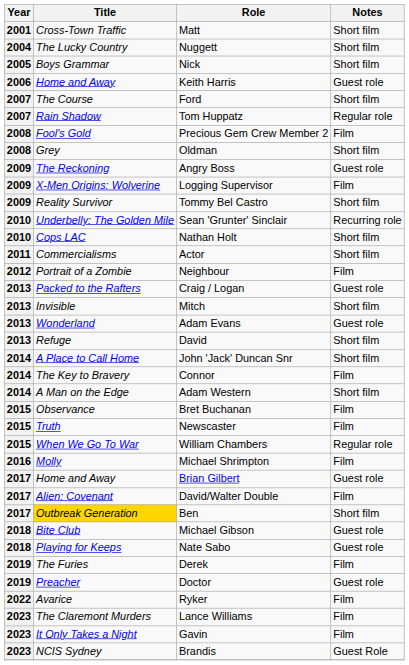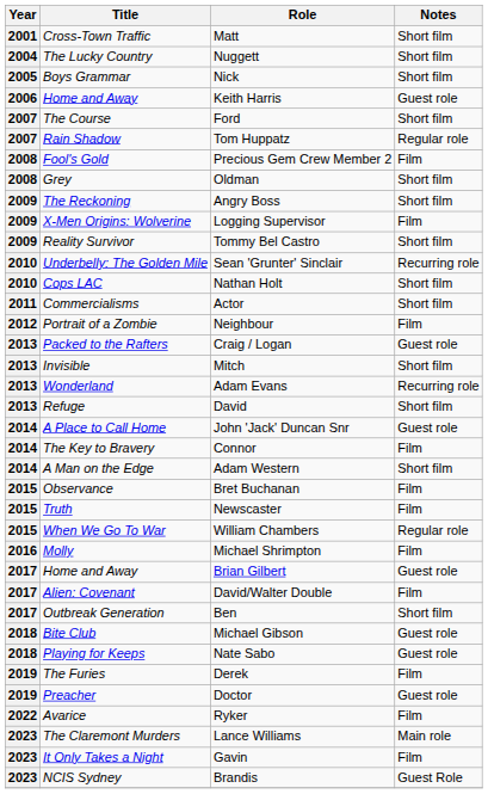 <table class="wikitable sortable plainrowheaders">
 <tr>
 <th scope="col">Year</th>
 <th scope="col">Title</th>
 <th scope="col">Role</th>
 <th scope="col" class="unsortable">Notes</th>
 </tr>
 <tr>
 <th scope="row">2001</th>
 <td><em>Cross-Town Traffic</em></td>
 <td>Matt</td>
 <td>Short film</td>
 </tr>
 <tr>
 <th scope="row">2004</th>
 <td><em>The Lucky Country</em></td>
 <td>Nuggett</td>
 <td>Short film</td>
 </tr>
 <tr>
 <th scope="row">2005</th>
 <td><em>Boys Grammar</em></td>
 <td>Nick</td>
 <td>Short film</td>
 </tr>
 <tr>
 <th scope="row">2006</th>
 <td><em><a href='#'>Home and Away</a></em></td>
 <td>Keith Harris</td>
 <td>Guest role</td>
 </tr>
 <tr>
 <th scope="row">2007</th>
 <td><em>The Course</em></td>
 <td>Ford</td>
 <td>Short film</td>
 </tr>
 <tr>
 <th scope="row">2007</th>
 <td><em><a href='#'>Rain Shadow</a></em></td>
 <td>Tom Huppatz</td>
 <td>Regular role</td>
 </tr>
 <tr>
 <th scope="row">2008</th>
 <td><em><a href='#'>Fool's Gold</a></em></td>
 <td>Precious Gem Crew Member 2</td>
 <td>Film</td>
 </tr>
 <tr>
 <th scope="row">2008</th>
 <td><em>Grey</em></td>
 <td>Oldman</td>
 <td>Short film</td>
 </tr>
 <tr>
 <th scope="row">2009</th>
 <td><em><a href='#'>The Reckoning</a></em></td>
 <td>Angry Boss</td>
-<td>Guest role</td>
+<td>Short film</td>
 </tr>
 <tr>
 <th scope="row">2009</th>
 <td><em><a href='#'>X-Men Origins: Wolverine</a></em></td>
 <td>Logging Supervisor</td>
 <td>Film</td>
 </tr>
 <tr>
 <th scope="row">2009</th>
 <td><em>Reality Survivor</em></td>
 <td>Tommy Bel Castro</td>
 <td>Short film</td>
 </tr>
 <tr>
 <th scope="row">2010</th>
 <td><em><a href='#'>Underbelly: The Golden Mile</a></em></td>
 <td>Sean 'Grunter' Sinclair</td>
 <td>Recurring role</td>
 </tr>
 <tr>
 <th scope="row">2010</th>
 <td><em><a href='#'>Cops LAC</a></em></td>
 <td>Nathan Holt</td>
 <td>Short film</td>
 </tr>
 <tr>
 <th scope="row">2011</th>
 <td><em>Commercialisms</em></td>
 <td>Actor</td>
 <td>Short film</td>
 </tr>
 <tr>
 <th scope="row">2012</th>
 <td><em>Portrait of a Zombie</em></td>
 <td>Neighbour</td>
 <td>Film</td>
 </tr>
 <tr>
 <th scope="row">2013</th>
 <td><em><a href='#'>Packed to the Rafters</a></em></td>
 <td>Craig / Logan</td>
 <td>Guest role</td>
 </tr>
 <tr>
 <th scope="row">2013</th>
 <td><em>Invisible</em></td>
 <td>Mitch</td>
 <td>Short film</td>
 </tr>
 <tr>
 <th scope="row">2013</th>
 <td><em><a href='#'>Wonderland</a></em></td>
 <td>Adam Evans</td>
-<td>Guest role</td>
+<td>Recurring role</td>
 </tr>
 <tr>
 <th scope="row">2013</th>
 <td><em>Refuge</em></td>
 <td>David</td>
 <td>Short film</td>
 </tr>
 <tr>
 <th scope="row">2014</th>
 <td><em><a href='#'>A Place to Call Home</a></em></td>
 <td>John 'Jack' Duncan Snr</td>
-<td>Short film</td>
+<td>Guest role</td>
 </tr>
 <tr>
 <th scope="row">2014</th>
 <td><em>The Key to Bravery</em></td>
 <td>Connor</td>
 <td>Film</td>
 </tr>
 <tr>
 <th scope="row">2014</th>
 <td><em>A Man on the Edge</em></td>
 <td>Adam Western</td>
 <td>Short film</td>
 </tr>
 <tr>
 <th scope="row">2015</th>
 <td><em>Observance</em></td>
 <td>Bret Buchanan</td>
 <td>Film</td>
 </tr>
 <tr>
 <th scope="row">2015</th>
 <td><em><a href='#'>Truth</a></em></td>
 <td>Newscaster</td>
 <td>Film</td>
 </tr>
 <tr>
 <th scope="row">2015</th>
 <td><em><a href='#'>When We Go To War</a></em></td>
 <td>William Chambers</td>
 <td>Regular role</td>
 </tr>
 <tr>
 <th scope="row">2016</th>
 <td><em><a href='#'>Molly</a></em></td>
 <td>Michael Shrimpton</td>
 <td>Film</td>
 </tr>
 <tr>
 <th scope="row">2017</th>
 <td><em>Home and Away</em></td>
 <td><a href='#'>Brian Gilbert</a></td>
 <td>Guest role</td>
 </tr>
 <tr>
 <th scope="row">2017</th>
 <td><em><a href='#'>Alien: Covenant</a></em></td>
 <td>David/Walter Double</td>
 <td>Film</td>
 </tr>
 <tr>
 <th scope="row">2017</th>
-<td style="background: gold;"><em>Outbreak Generation</em></td>
+<td><em>Outbreak Generation</em></td>
 <td>Ben</td>
 <td>Short film</td>
 </tr>
 <tr>
 <th scope="row">2018</th>
 <td><em><a href='#'>Bite Club</a></em></td>
 <td>Michael Gibson</td>
 <td>Guest role</td>
 </tr>
 <tr>
 <th scope="row">2018</th>
 <td><em><a href='#'>Playing for Keeps</a></em></td>
 <td>Nate Sabo</td>
 <td>Guest role</td>
 </tr>
 <tr>
 <th scope="row">2019</th>
 <td><em>The Furies</em></td>
 <td>Derek</td>
 <td>Film</td>
 </tr>
 <tr>
 <th scope="row">2019</th>
 <td><em><a href='#'>Preacher</a></em></td>
 <td>Doctor</td>
 <td>Guest role</td>
 </tr>
 <tr>
 <th scope="row">2022</th>
 <td><em>Avarice</em></td>
 <td>Ryker</td>
 <td>Film</td>
 </tr>
 <tr>
 <th scope="row">2023</th>
 <td><em>The Claremont Murders</em></td>
 <td>Lance Williams</td>
-<td>Film</td>
+<td>Main role</td>
 </tr>
 <tr>
 <th scope="row">2023</th>
 <td><em><a href='#'>It Only Takes a Night</a></em></td>
 <td>Gavin</td>
 <td>Film</td>
 </tr>
 <tr>
 <th scope="row">2023</th>
 <td><em>NCIS Sydney</em></td>
 <td>Brandis</td>
 <td>Guest Role</td>
 </tr>
 <tr>
 </tr>
 </table>
